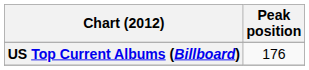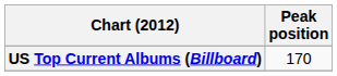 <table class="wikitable sortable plainrowheaders" style="text-align:center">
 <tr>
 <th scope="col">Chart (2012)</th>
 <th scope="col">Peak<br> position</th>
 </tr>
 <tr>
 </tr>
 <tr>
 <th scope="row">US <a href='#'>Top Current Albums</a> (<em><a href='#'>Billboard</a></em>)</th>
-<td>176</td>
+<td>170</td>
 </tr>
 <tr>
 </tr>
 <tr>
 </tr>
 </table>
